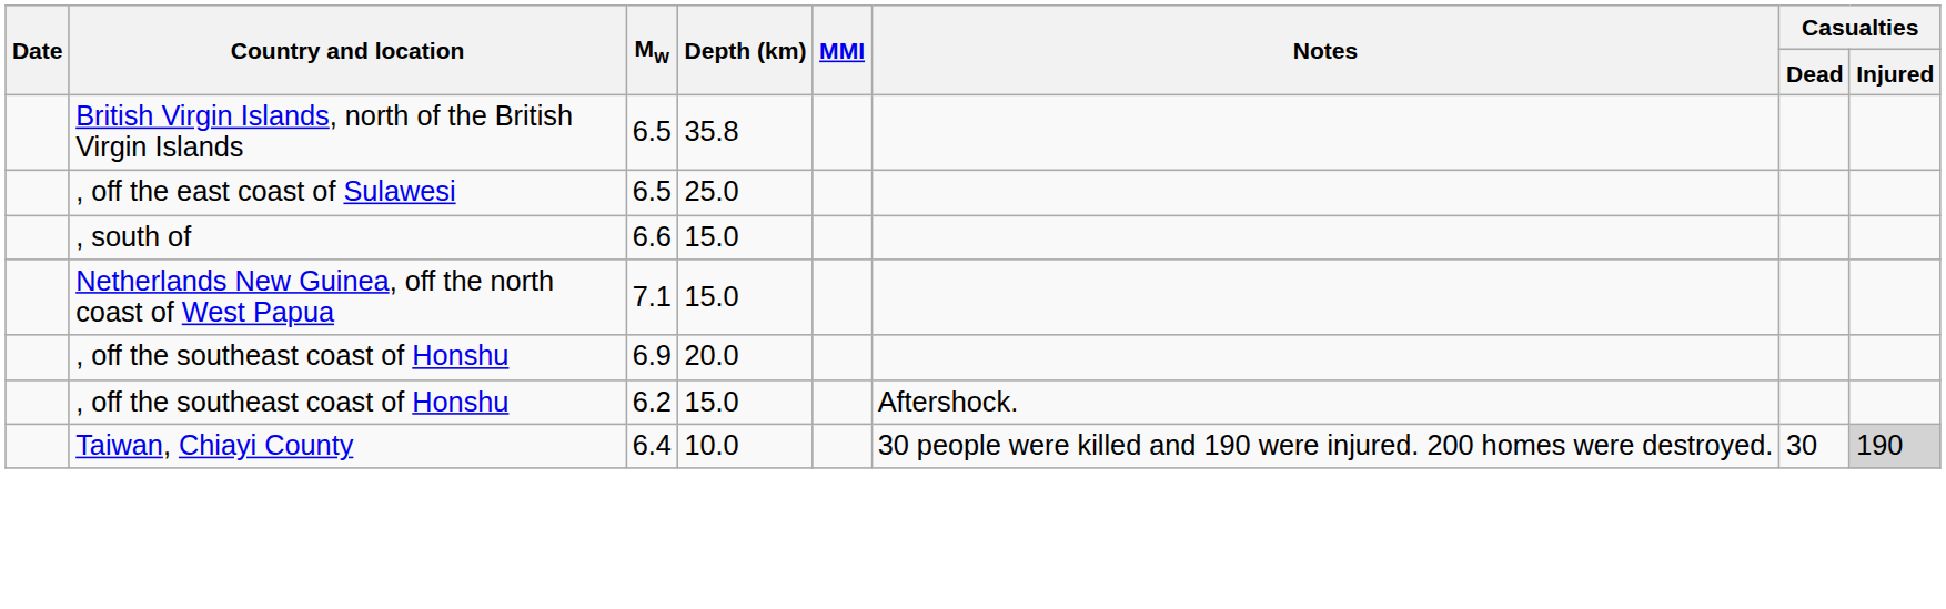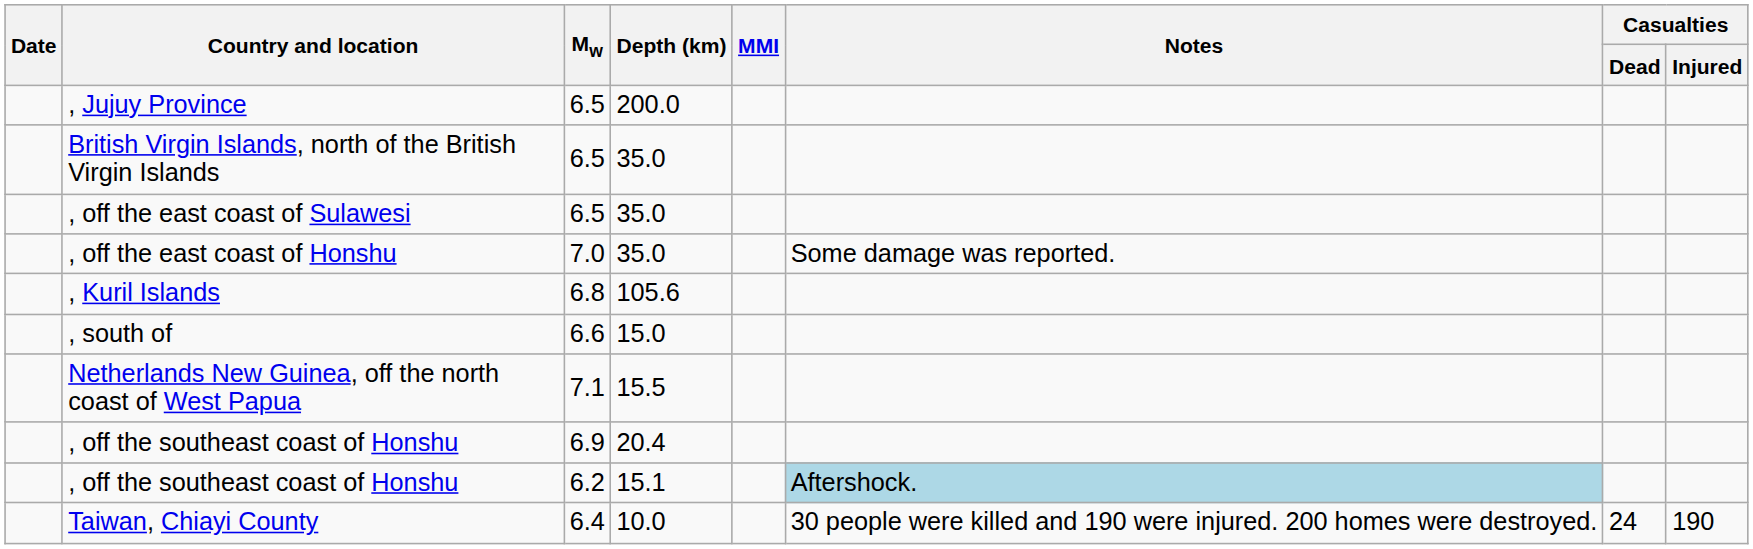 <table class="wikitable sortable sort-under" style="border:1px black; margin-left:1em;">
 <tr>
 <th rowspan="2"><small>Date</small></th>
 <th rowspan="2" style="width: 310px"><small>Country and location</small></th>
 <th rowspan="2"><small>M<sub>w</sub></small></th>
 <th rowspan="2"><small>Depth (km)</small></th>
 <th rowspan="2"><small><a href='#'>MMI</a></small></th>
 <th rowspan="2" class="unsortable"><small>Notes</small></th>
 <th colspan="2"><small>Casualties</small></th>
 </tr>
 <tr>
 <th><small>Dead</small></th>
 <th><small>Injured</small></th>
 </tr>
 <tr>
 <td></td>
+<td>, <a href='#'>Jujuy Province</a></td>
+<td>6.5</td>
+<td>200.0</td>
+<td></td>
+<td></td>
+<td></td>
+<td></td>
+</tr>
+<tr>
+<td></td>
 <td> <a href='#'>British Virgin Islands</a>, north of the British Virgin Islands</td>
 <td>6.5</td>
-<td>35.8</td>
+<td>35.0</td>
 <td></td>
 <td></td>
 <td></td>
 <td></td>
 </tr>
 <tr>
 <td></td>
 <td>, off the east coast of <a href='#'>Sulawesi</a></td>
 <td>6.5</td>
-<td>25.0</td>
+<td>35.0</td>
+<td></td>
+<td></td>
+<td></td>
+<td></td>
+</tr>
+<tr>
+<td></td>
+<td>, off the east coast of <a href='#'>Honshu</a></td>
+<td>7.0</td>
+<td>35.0</td>
+<td></td>
+<td>Some damage was reported.</td>
+<td></td>
+<td></td>
+</tr>
+<tr>
+<td></td>
+<td>, <a href='#'>Kuril Islands</a></td>
+<td>6.8</td>
+<td>105.6</td>
 <td></td>
 <td></td>
 <td></td>
 <td></td>
 </tr>
 <tr>
 <td></td>
 <td>, south of</td>
 <td>6.6</td>
 <td>15.0</td>
 <td></td>
 <td></td>
 <td></td>
 <td></td>
 </tr>
 <tr>
 <td></td>
 <td> <a href='#'>Netherlands New Guinea</a>, off the north coast of <a href='#'>West Papua</a></td>
 <td>7.1</td>
-<td>15.0</td>
+<td>15.5</td>
 <td></td>
 <td></td>
 <td></td>
 <td></td>
 </tr>
 <tr>
 <td></td>
 <td>, off the southeast coast of <a href='#'>Honshu</a></td>
 <td>6.9</td>
-<td>20.0</td>
+<td>20.4</td>
 <td></td>
 <td></td>
 <td></td>
 <td></td>
 </tr>
 <tr>
 <td></td>
 <td>, off the southeast coast of <a href='#'>Honshu</a></td>
 <td>6.2</td>
-<td>15.0</td>
+<td>15.1</td>
 <td></td>
-<td>Aftershock.</td>
+<td style="background: lightblue;">Aftershock.</td>
 <td></td>
 <td></td>
 </tr>
 <tr>
 <td></td>
 <td> <a href='#'>Taiwan</a>, <a href='#'>Chiayi County</a></td>
 <td>6.4</td>
 <td>10.0</td>
 <td></td>
 <td>30 people were killed and 190 were injured. 200 homes were destroyed.</td>
-<td>30</td>
-<td style="background: lightgrey;">190</td>
+<td>24</td>
+<td>190</td>
 </tr>
 </table>
